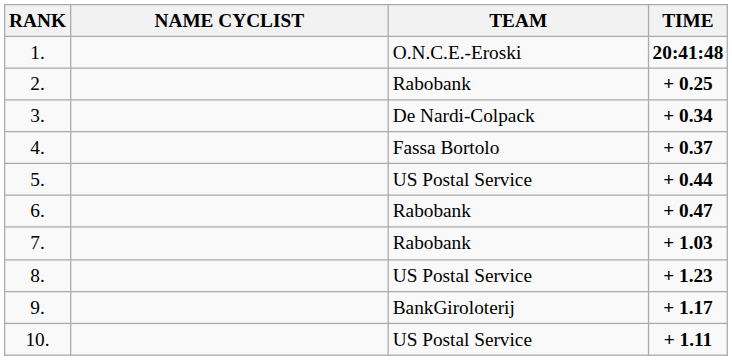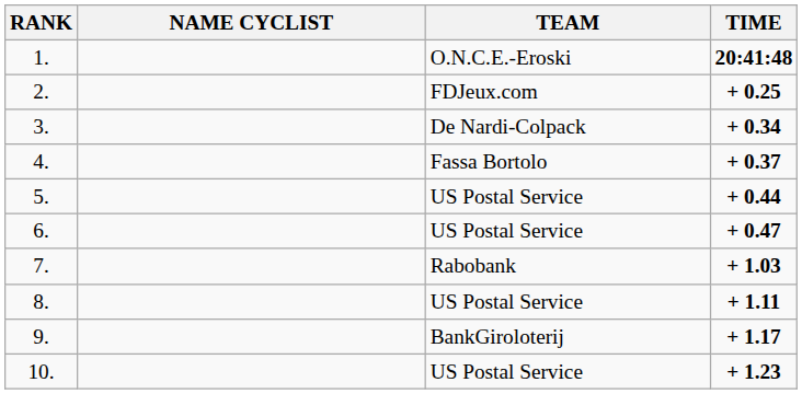 <table class="wikitable" style="font-size:95%;">
 <tr>
 <th>RANK</th>
 <th align="left" style="width: 16em">NAME CYCLIST</th>
 <th align="left" style="width: 13em">TEAM</th>
 <th>TIME</th>
 </tr>
 <tr>
 <td align="center">1.</td>
 <td></td>
 <td>O.N.C.E.-Eroski</td>
 <td align="center"><strong>20:41:48</strong></td>
 </tr>
 <tr>
 <td align="center">2.</td>
 <td></td>
-<td>Rabobank</td>
+<td>FDJeux.com</td>
 <td align="center"><strong>+ 0.25</strong></td>
 </tr>
 <tr>
 <td align="center">3.</td>
 <td></td>
 <td>De Nardi-Colpack</td>
 <td align="center"><strong>+ 0.34</strong></td>
 </tr>
 <tr>
 <td align="center">4.</td>
 <td></td>
 <td>Fassa Bortolo</td>
 <td align="center"><strong>+ 0.37</strong></td>
 </tr>
 <tr>
 <td align="center">5.</td>
 <td></td>
 <td>US Postal Service</td>
 <td align="center"><strong>+ 0.44</strong></td>
 </tr>
 <tr>
 <td align="center">6.</td>
 <td></td>
-<td>Rabobank</td>
+<td>US Postal Service</td>
 <td align="center"><strong>+ 0.47</strong></td>
 </tr>
 <tr>
 <td align="center">7.</td>
 <td></td>
 <td>Rabobank</td>
 <td align="center"><strong>+ 1.03</strong></td>
 </tr>
 <tr>
 <td align="center">8.</td>
 <td></td>
 <td>US Postal Service</td>
-<td align="center"><strong>+ 1.23</strong></td>
+<td align="center"><strong>+ 1.11</strong></td>
 </tr>
 <tr>
 <td align="center">9.</td>
 <td></td>
 <td>BankGiroloterij</td>
 <td align="center"><strong>+ 1.17</strong></td>
 </tr>
 <tr>
 <td align="center">10.</td>
 <td></td>
 <td>US Postal Service</td>
-<td align="center"><strong>+ 1.11</strong></td>
+<td align="center"><strong>+ 1.23</strong></td>
 </tr>
 </table>
